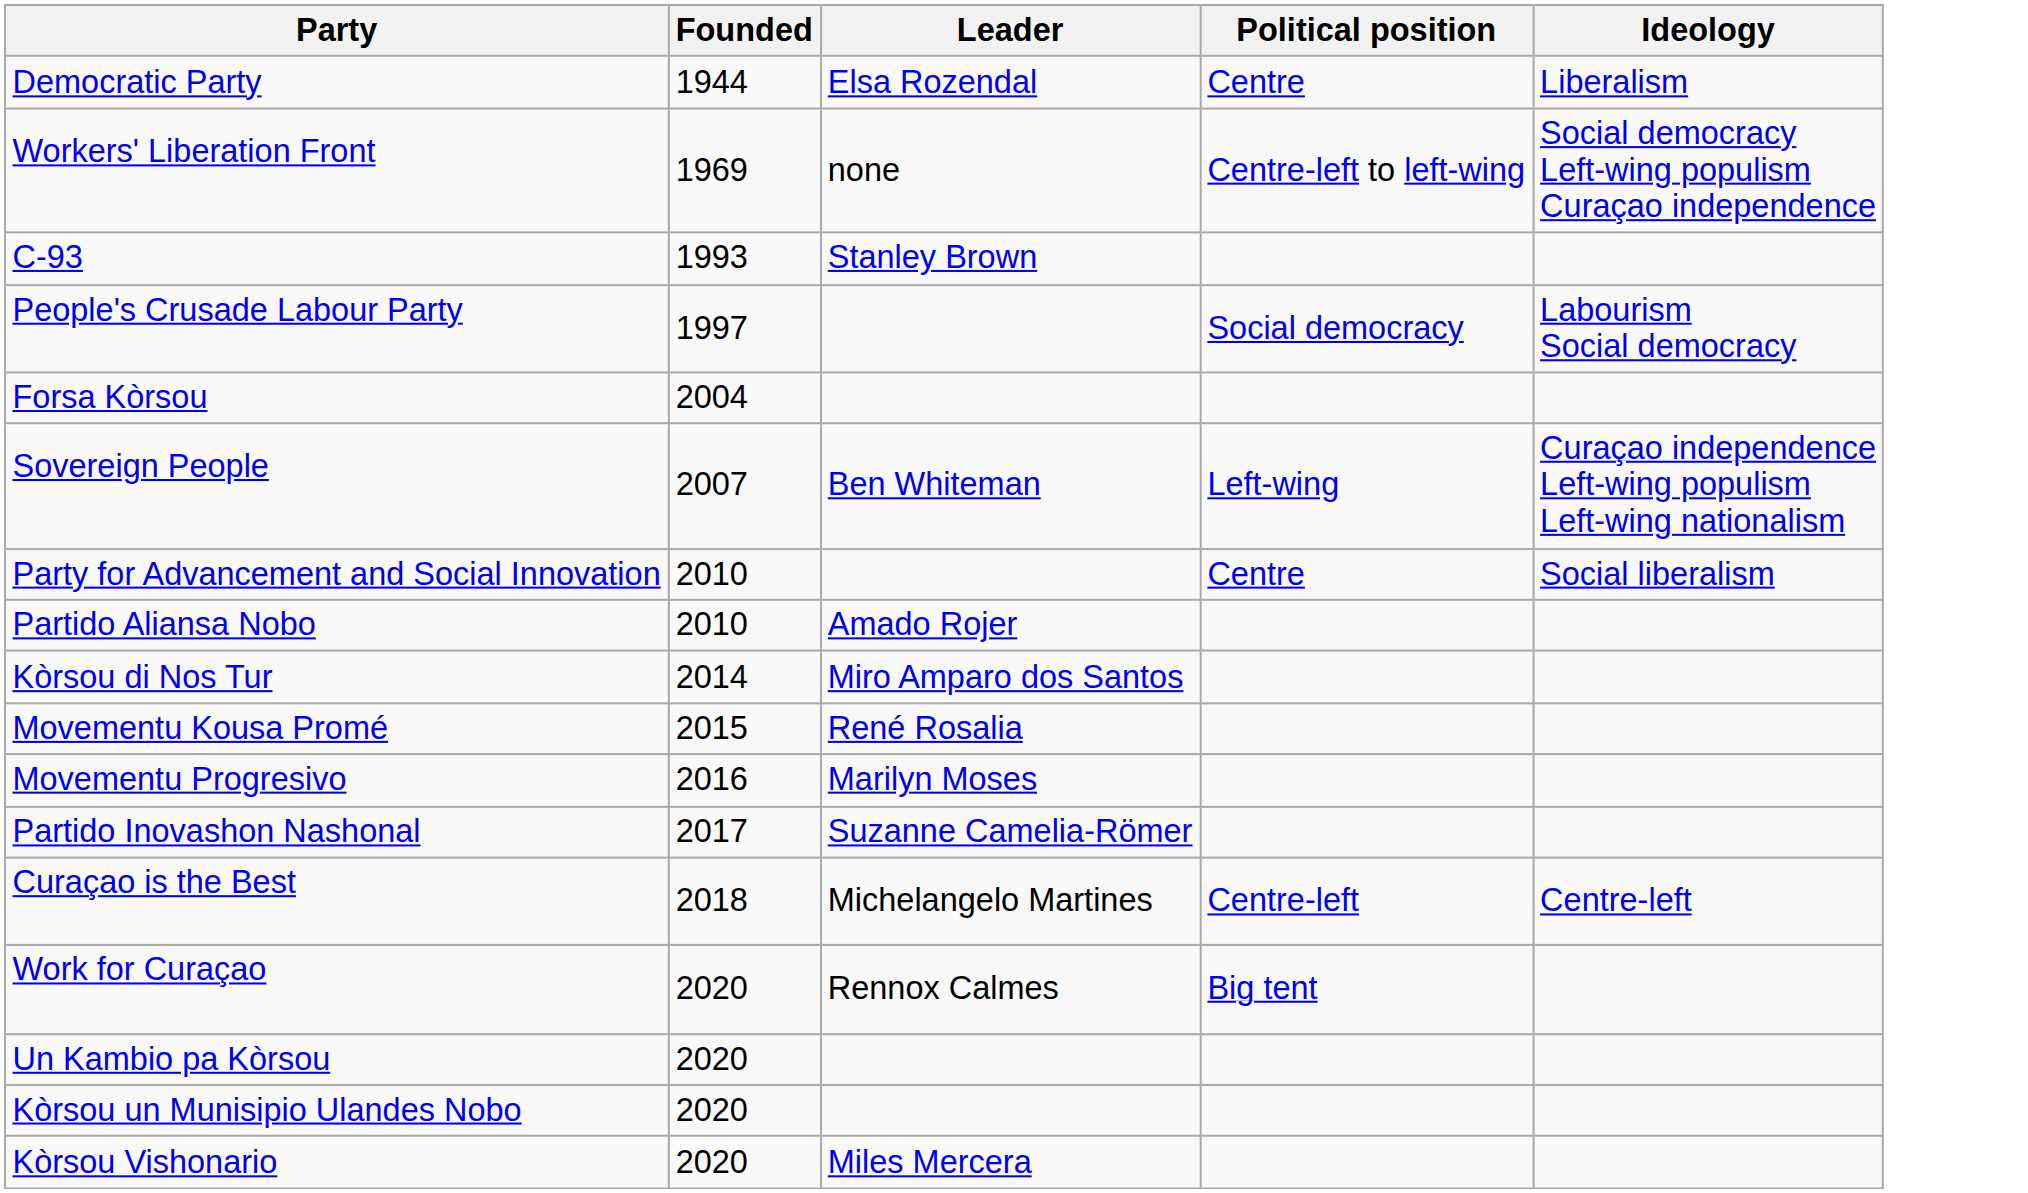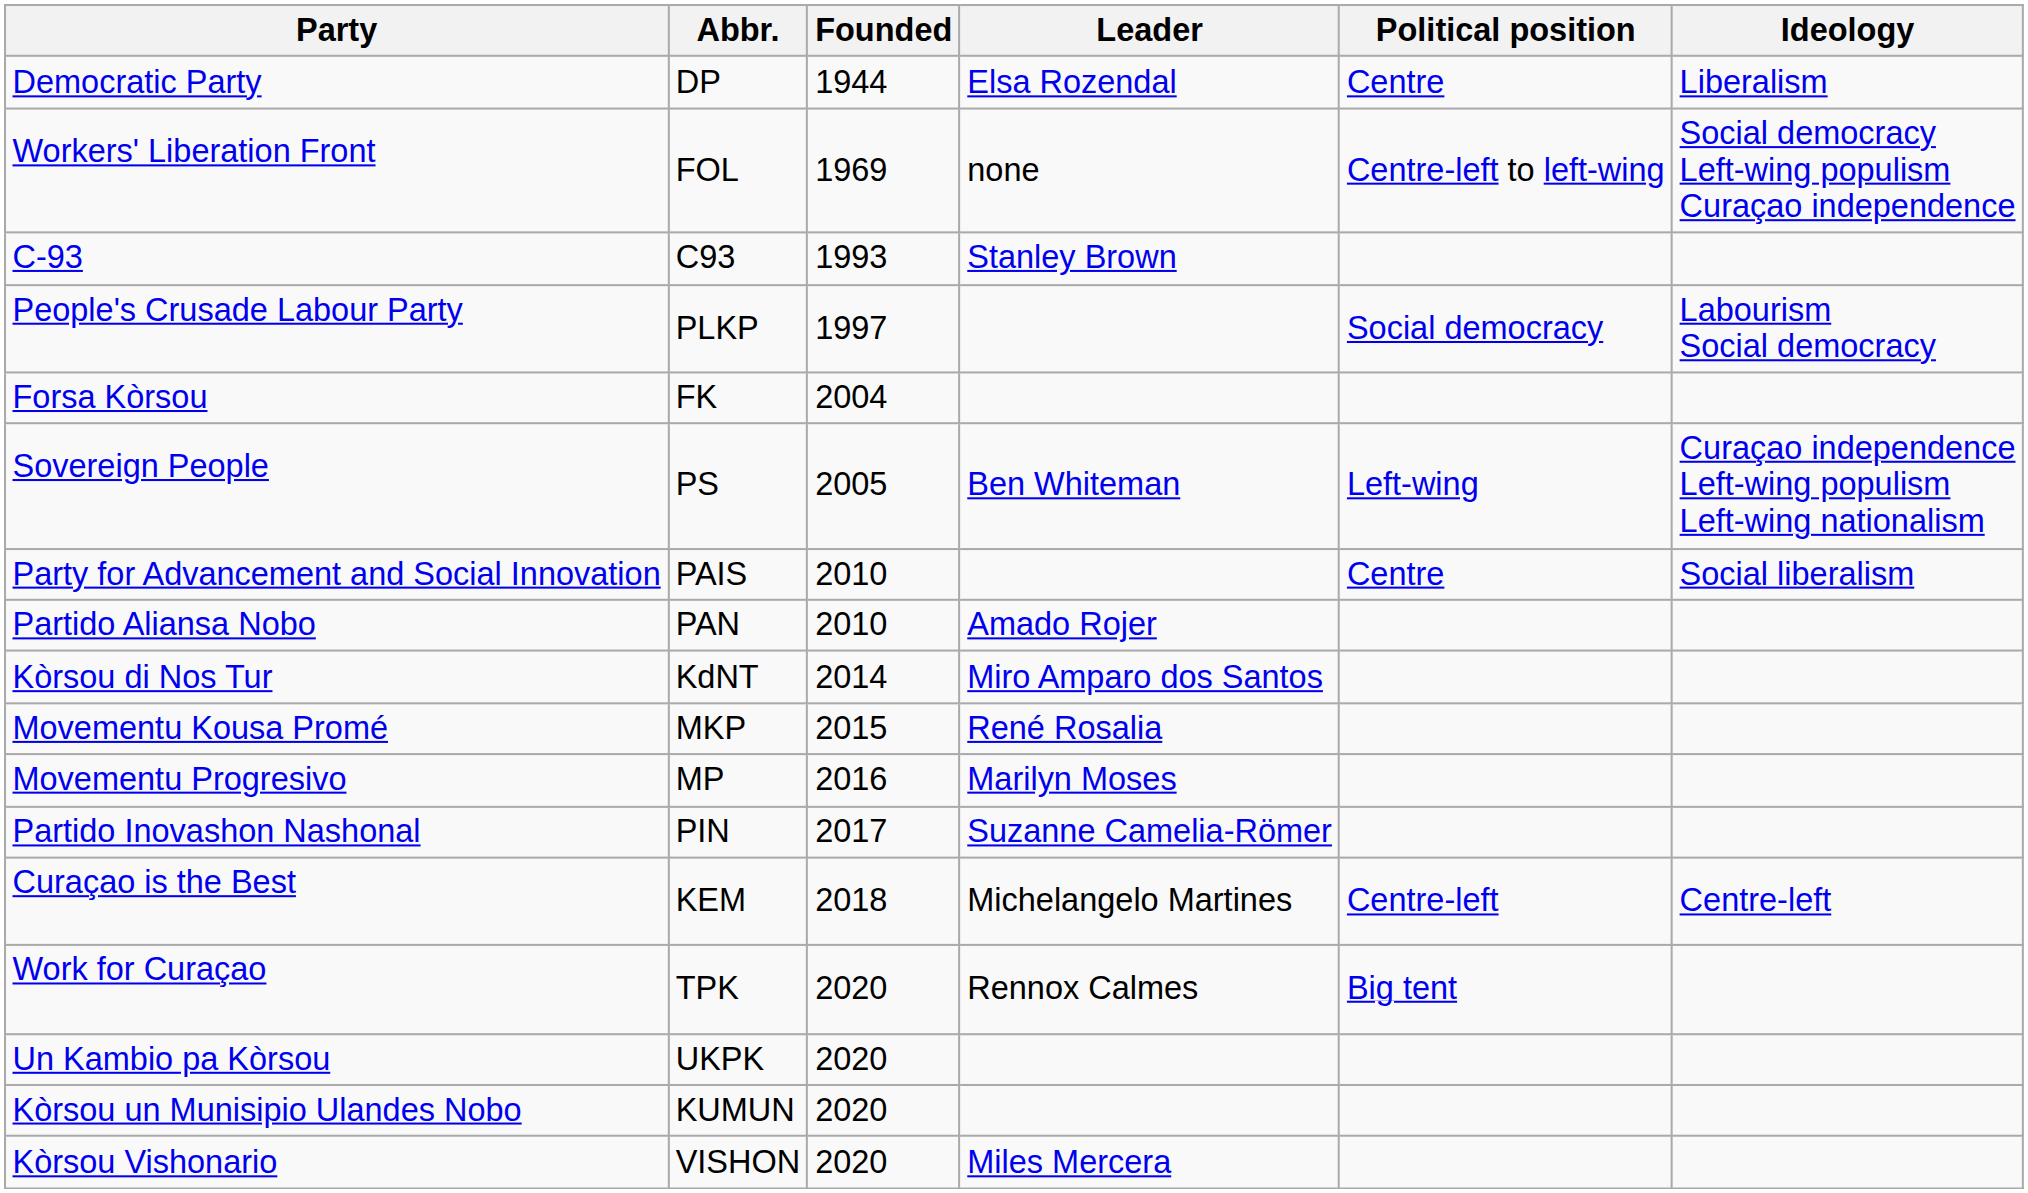 <table class="wikitable">
 <tr>
 <th>Party</th>
+<th>Abbr.</th>
 <th>Founded</th>
 <th>Leader</th>
 <th>Political position</th>
 <th>Ideology</th>
 </tr>
 <tr>
 <td><a href='#'>Democratic Party</a></td>
+<td>DP</td>
 <td>1944</td>
 <td><a href='#'>Elsa Rozendal</a></td>
 <td><a href='#'>Centre</a></td>
 <td><a href='#'>Liberalism</a></td>
 </tr>
 <tr>
 <td><a href='#'>Workers' Liberation Front</a><br><small></small><br><small></small></td>
+<td>FOL</td>
 <td>1969</td>
 <td>none</td>
 <td><a href='#'>Centre-left</a> to <a href='#'>left-wing</a></td>
 <td><a href='#'>Social democracy</a><br><a href='#'>Left-wing populism</a><br><a href='#'>Curaçao independence</a></td>
 </tr>
 <tr>
 <td><a href='#'>C-93</a></td>
+<td>C93</td>
 <td>1993</td>
 <td><a href='#'>Stanley Brown</a></td>
 <td></td>
 <td></td>
 </tr>
 <tr>
 <td><a href='#'>People's Crusade Labour Party</a><br><small></small><br><small></small></td>
+<td>PLKP</td>
 <td>1997</td>
 <td></td>
 <td><a href='#'>Social democracy</a></td>
 <td><a href='#'>Labourism</a><br><a href='#'>Social democracy</a></td>
 </tr>
 <tr>
 <td><a href='#'>Forsa Kòrsou</a></td>
+<td>FK</td>
 <td>2004</td>
 <td></td>
 <td></td>
 <td></td>
 </tr>
 <tr>
 <td><a href='#'>Sovereign People</a><br><small></small><br><small></small></td>
-<td>2007</td>
+<td>PS</td>
+<td>2005</td>
 <td><a href='#'>Ben Whiteman</a></td>
 <td><a href='#'>Left-wing</a></td>
 <td><a href='#'>Curaçao independence</a><br><a href='#'>Left-wing populism</a><br><a href='#'>Left-wing nationalism</a></td>
 </tr>
 <tr>
 <td><a href='#'>Party for Advancement and Social Innovation</a><br><small></small></td>
+<td>PAIS</td>
 <td>2010</td>
 <td></td>
 <td><a href='#'>Centre</a></td>
 <td><a href='#'>Social liberalism</a></td>
 </tr>
 <tr>
 <td><a href='#'>Partido Aliansa Nobo</a></td>
+<td>PAN</td>
 <td>2010</td>
 <td><a href='#'>Amado Rojer</a></td>
 <td></td>
 <td></td>
 </tr>
 <tr>
 <td><a href='#'>Kòrsou di Nos Tur</a></td>
+<td>KdNT</td>
 <td>2014</td>
 <td><a href='#'>Miro Amparo dos Santos</a></td>
 <td></td>
 <td></td>
 </tr>
 <tr>
 <td><a href='#'>Movementu Kousa Promé</a></td>
+<td>MKP</td>
 <td>2015</td>
 <td><a href='#'>René Rosalia</a></td>
 <td></td>
 <td></td>
 </tr>
 <tr>
 <td><a href='#'>Movementu Progresivo</a></td>
+<td>MP</td>
 <td>2016</td>
 <td><a href='#'>Marilyn Moses</a></td>
 <td></td>
 <td></td>
 </tr>
 <tr>
 <td><a href='#'>Partido Inovashon Nashonal</a></td>
+<td>PIN</td>
 <td>2017</td>
 <td><a href='#'>Suzanne Camelia-Römer</a></td>
 <td></td>
 <td></td>
 </tr>
 <tr>
 <td><a href='#'>Curaçao is the Best</a><br><small></small><br><small></small></td>
+<td>KEM</td>
 <td>2018</td>
 <td>Michelangelo Martines</td>
 <td><a href='#'>Centre-left</a></td>
 <td><a href='#'>Centre-left</a></td>
 </tr>
 <tr>
 <td><a href='#'>Work for Curaçao</a><br><small></small><br><small></small></td>
+<td>TPK</td>
 <td>2020</td>
 <td>Rennox Calmes</td>
 <td><a href='#'>Big tent</a></td>
 <td></td>
 </tr>
 <tr>
 <td><a href='#'>Un Kambio pa Kòrsou</a></td>
+<td>UKPK</td>
 <td>2020</td>
 <td></td>
 <td></td>
 <td></td>
 </tr>
 <tr>
 <td><a href='#'>Kòrsou un Munisipio Ulandes Nobo</a></td>
+<td>KUMUN</td>
 <td>2020</td>
 <td></td>
 <td></td>
 <td></td>
 </tr>
 <tr>
 <td><a href='#'>Kòrsou Vishonario</a></td>
+<td>VISHON</td>
 <td>2020</td>
 <td><a href='#'>Miles Mercera</a></td>
 <td></td>
 <td></td>
 </tr>
 </table>
